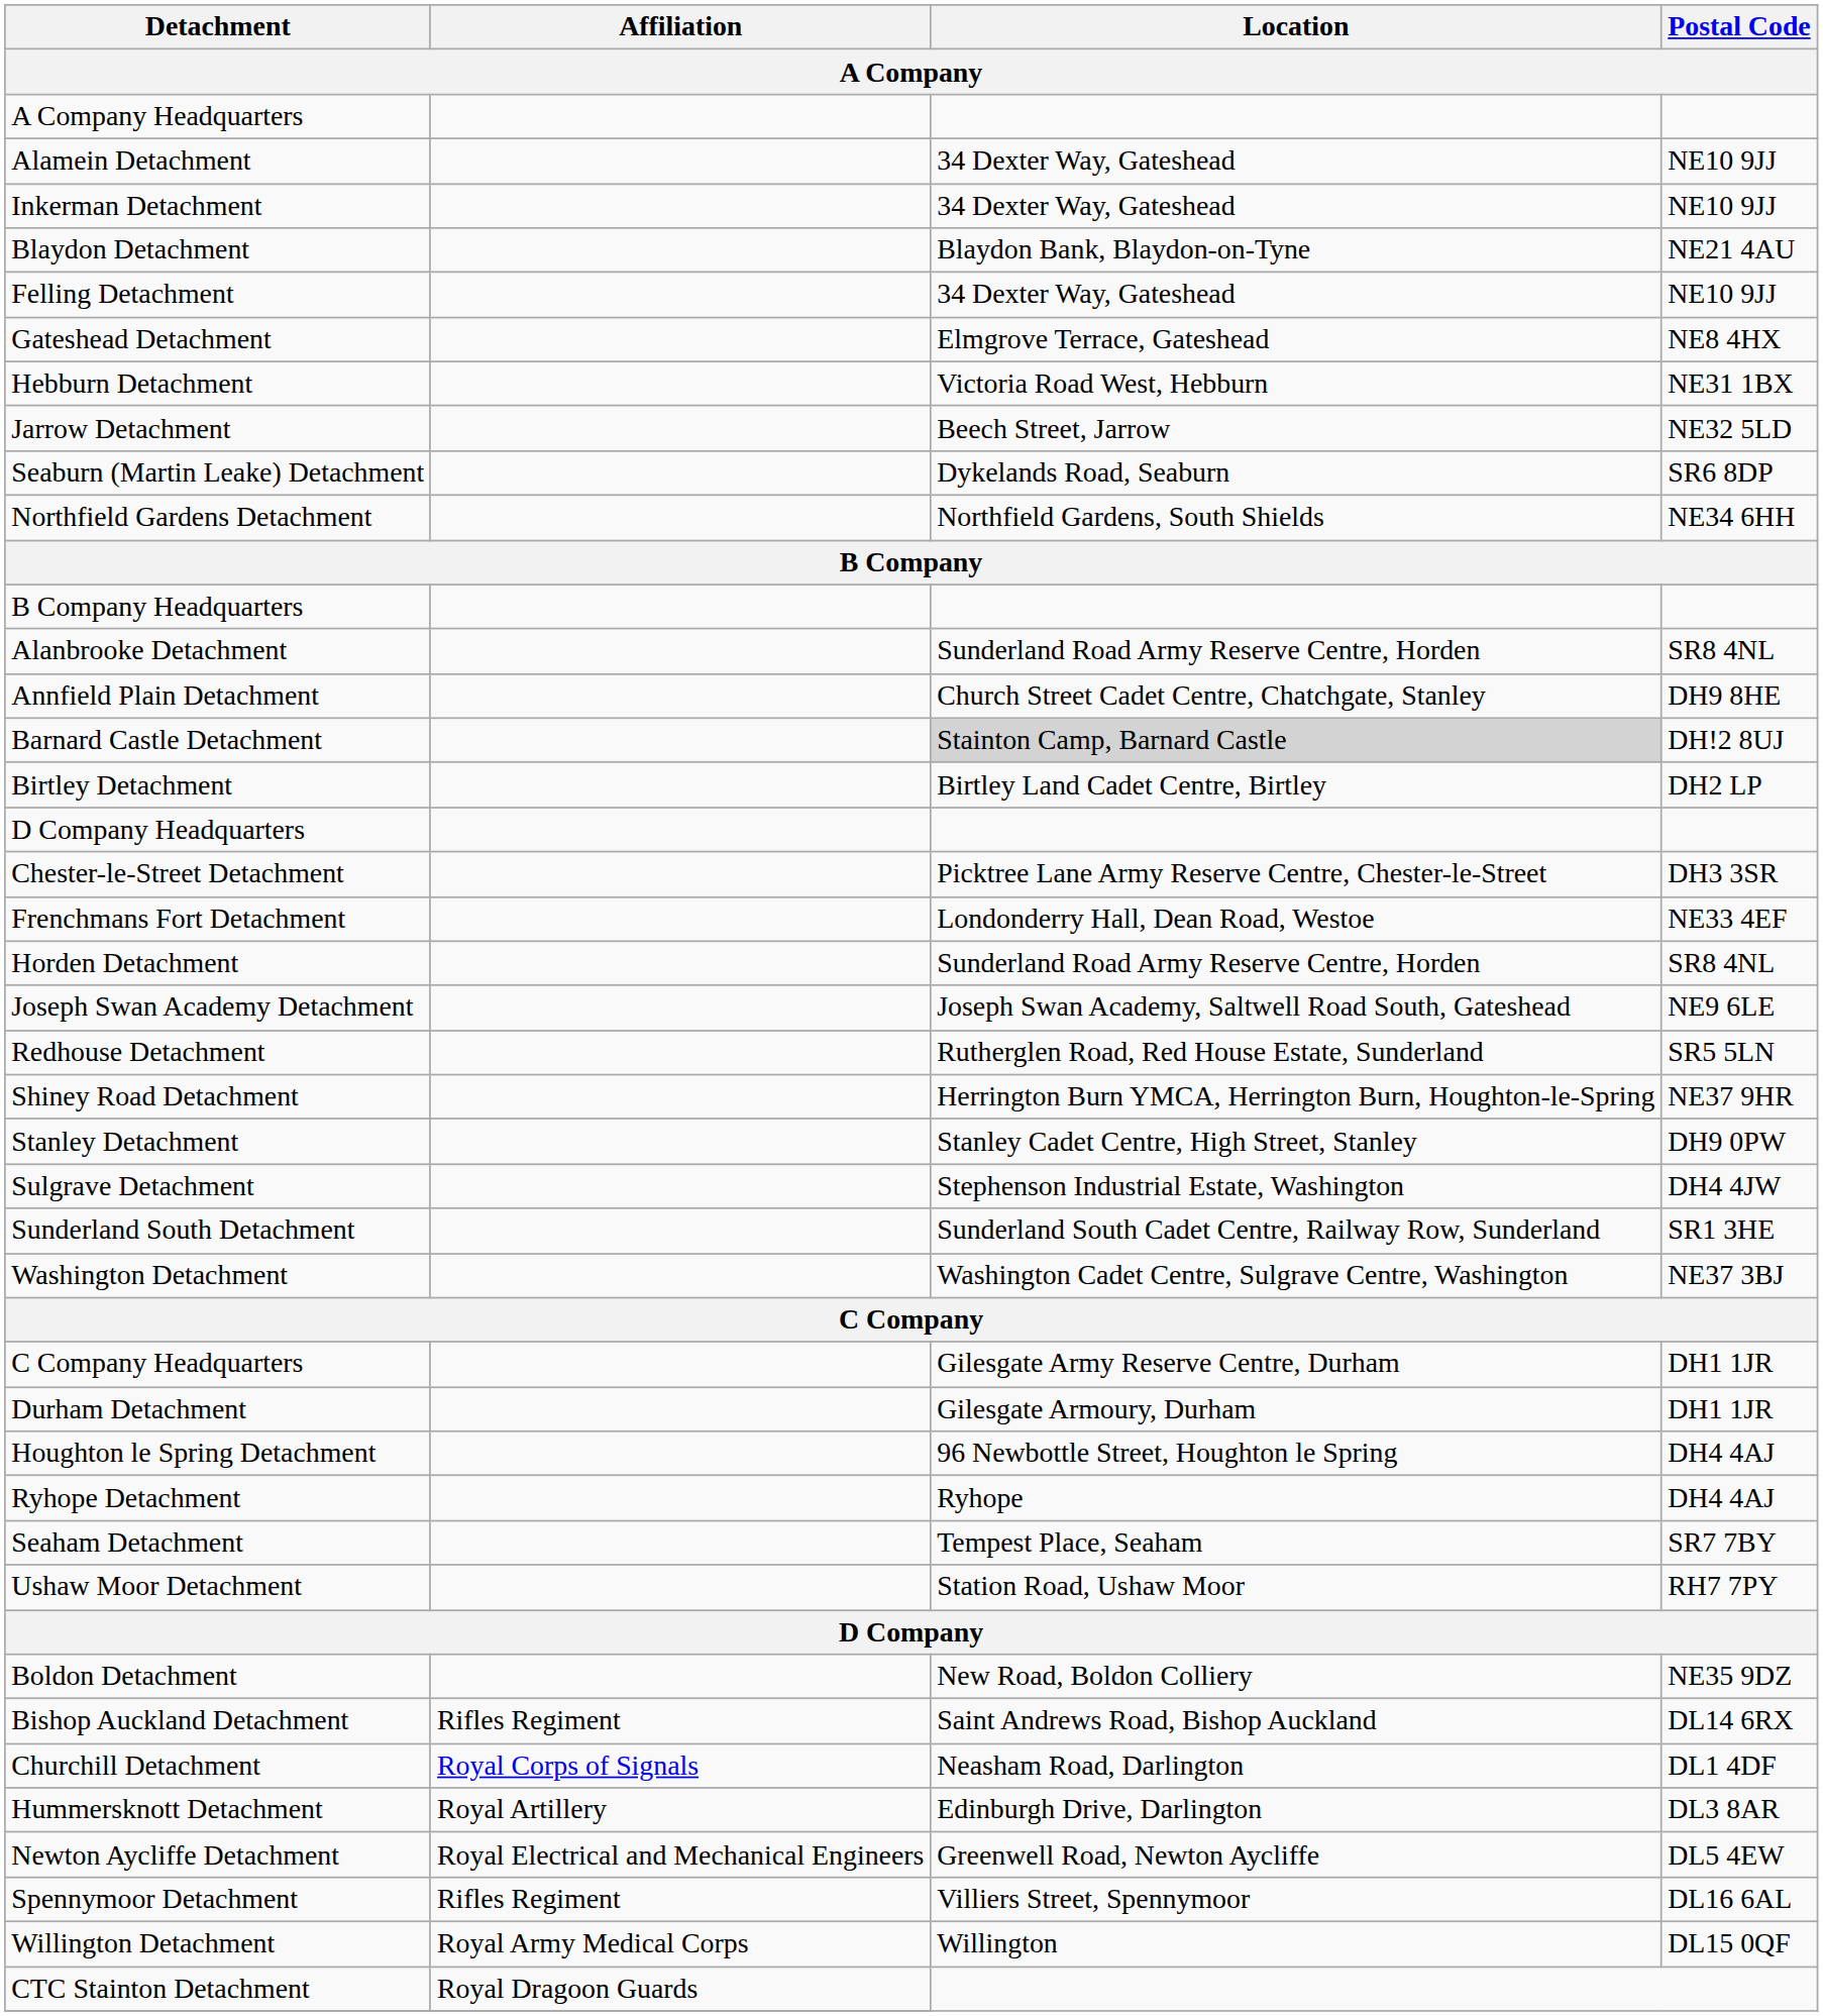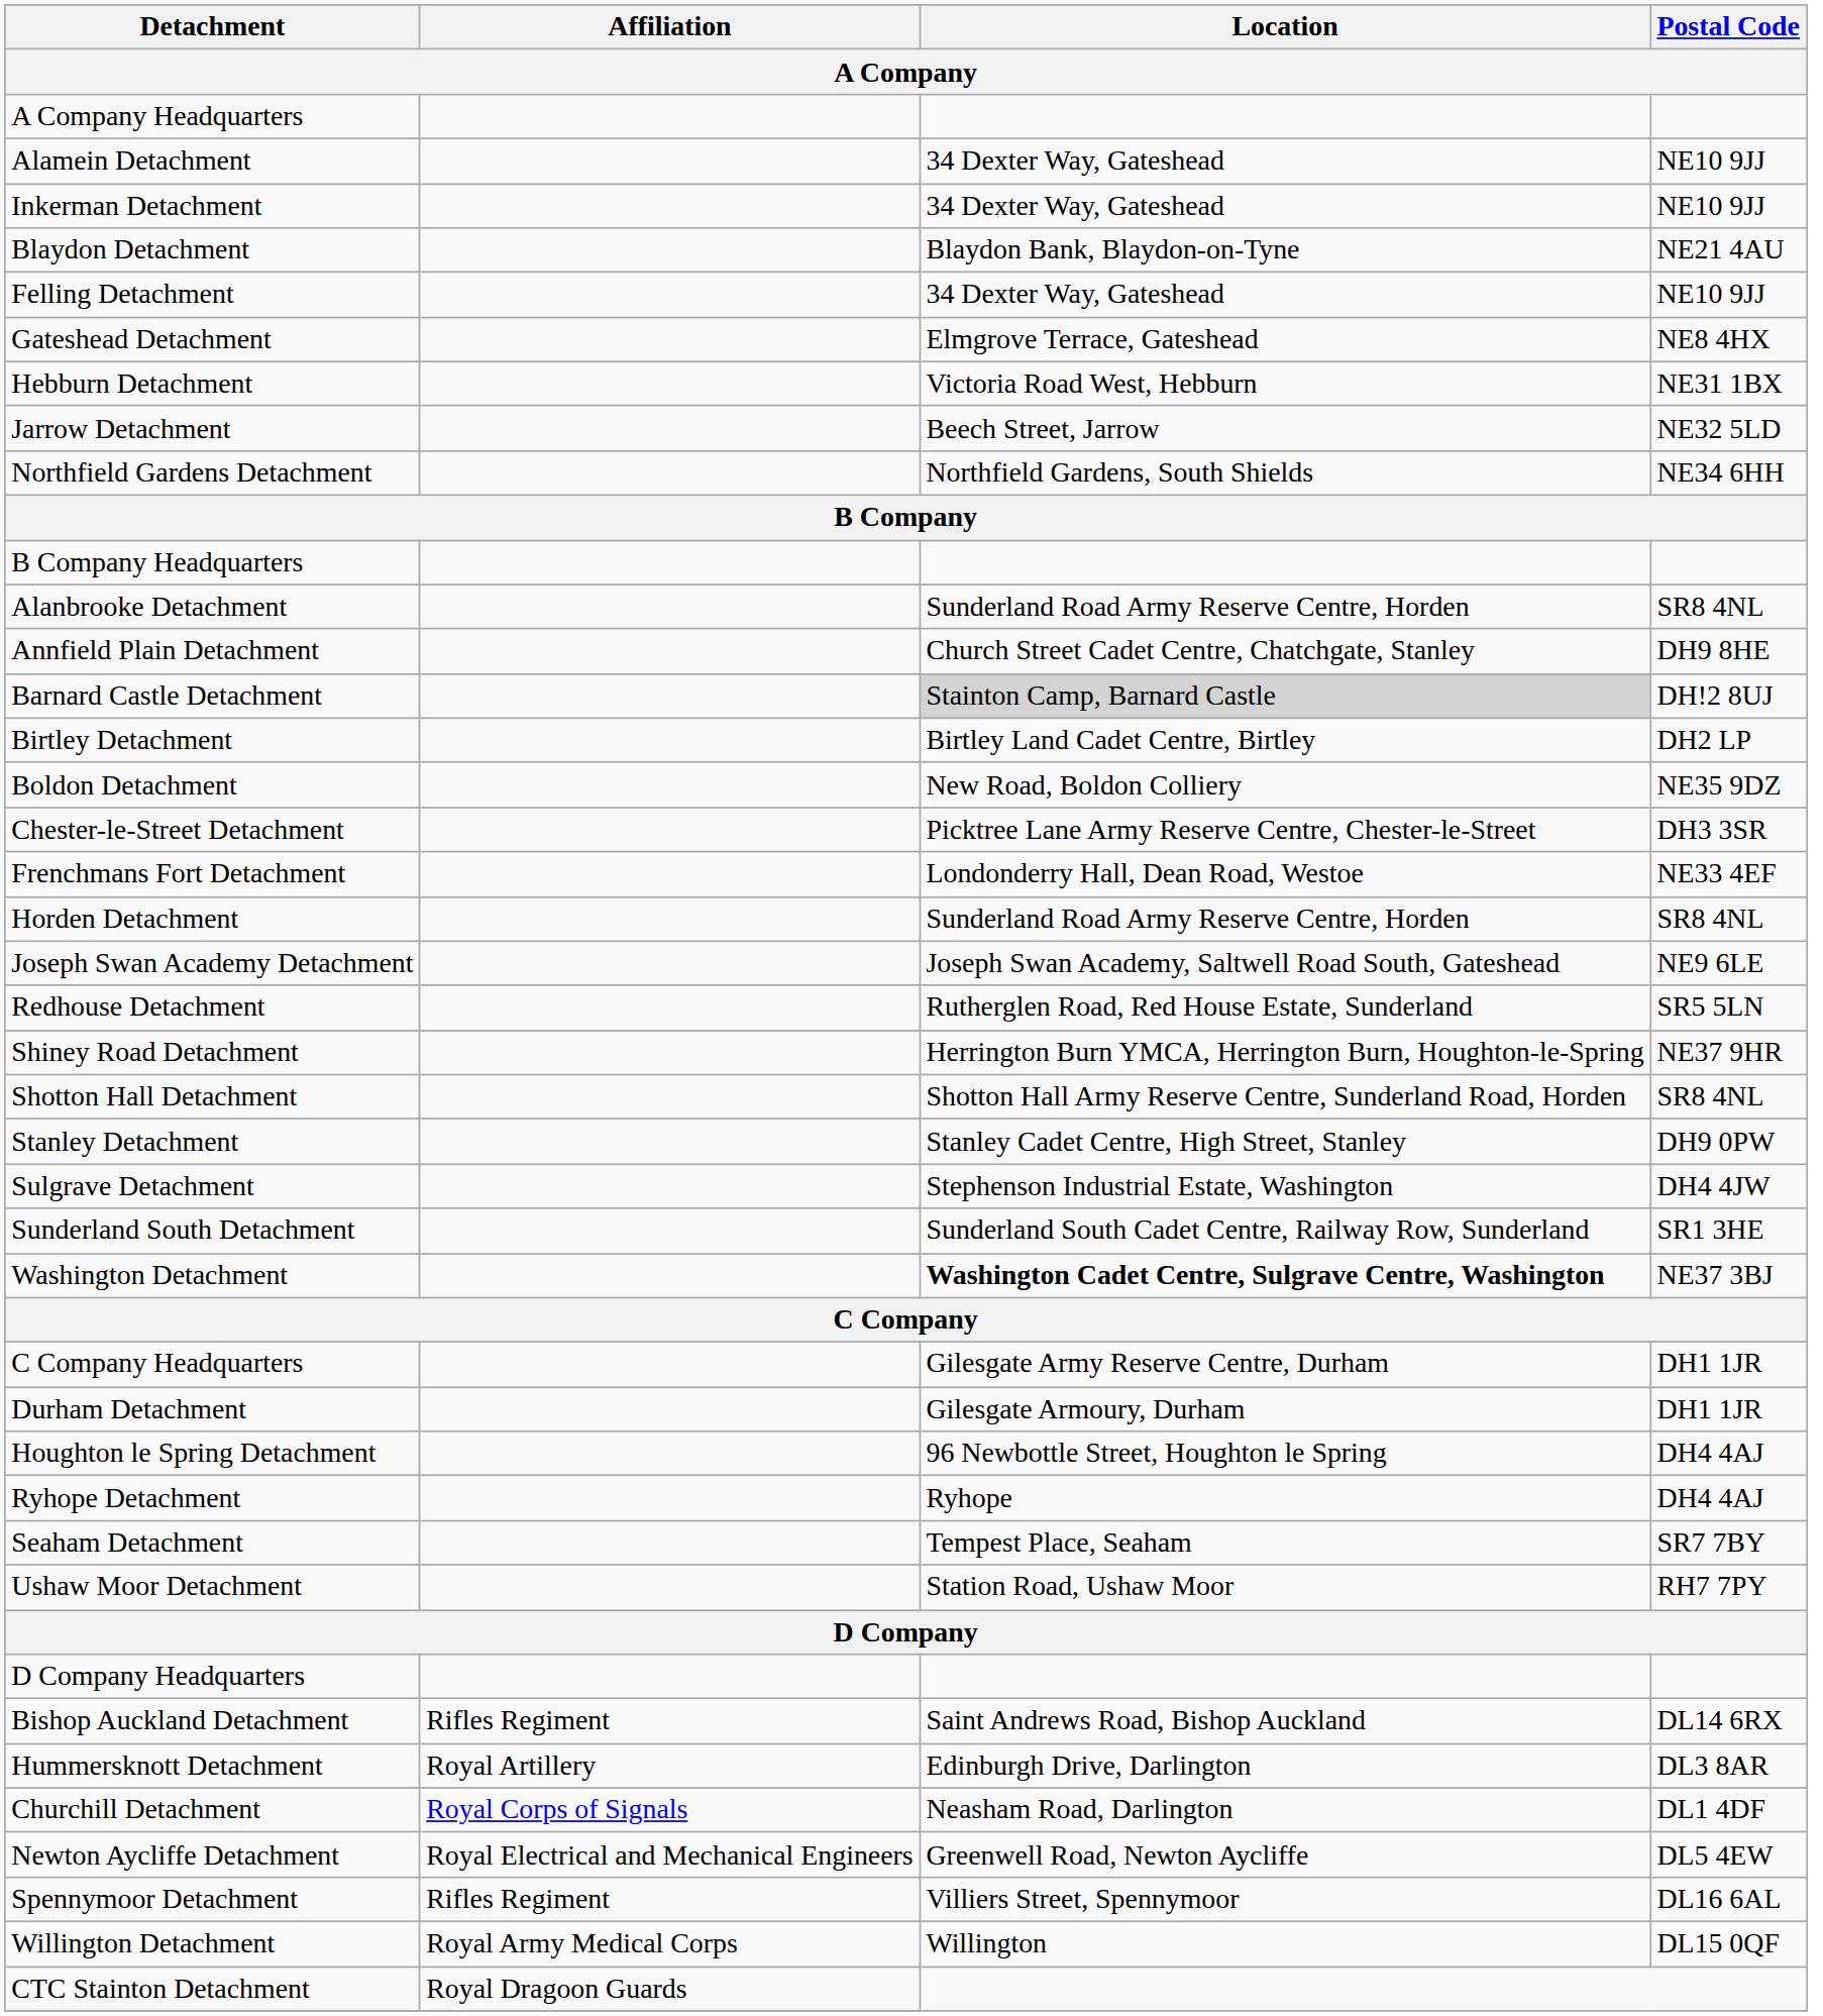 <table class="wikitable sortable">
 <tr>
 <th>Detachment</th>
 <th>Affiliation</th>
 <th>Location</th>
 <th><a href='#'>Postal Code</a></th>
 </tr>
 <tr>
 <th colspan="4">A Company</th>
 </tr>
 <tr>
 <td>A Company Headquarters</td>
 <td></td>
 <td></td>
 <td></td>
 </tr>
 <tr>
 <td>Alamein Detachment</td>
 <td></td>
 <td>34 Dexter Way, Gateshead</td>
 <td>NE10 9JJ</td>
 </tr>
 <tr>
 <td>Inkerman Detachment</td>
 <td></td>
 <td>34 Dexter Way, Gateshead</td>
 <td>NE10 9JJ</td>
 </tr>
 <tr>
 <td>Blaydon Detachment</td>
 <td></td>
 <td>Blaydon Bank, Blaydon-on-Tyne</td>
 <td>NE21 4AU</td>
 </tr>
 <tr>
 <td>Felling Detachment</td>
 <td></td>
 <td>34 Dexter Way, Gateshead</td>
 <td>NE10 9JJ</td>
 </tr>
 <tr>
 <td>Gateshead Detachment</td>
 <td></td>
 <td>Elmgrove Terrace, Gateshead</td>
 <td>NE8 4HX</td>
 </tr>
 <tr>
 <td>Hebburn Detachment</td>
 <td></td>
 <td>Victoria Road West, Hebburn</td>
 <td>NE31 1BX</td>
 </tr>
 <tr>
 <td>Jarrow Detachment</td>
 <td></td>
 <td>Beech Street, Jarrow</td>
 <td>NE32 5LD</td>
 </tr>
 <tr>
-<td>Seaburn (Martin Leake) Detachment</td>
-<td></td>
-<td>Dykelands Road, Seaburn</td>
-<td>SR6 8DP</td>
-</tr>
-<tr>
 <td>Northfield Gardens Detachment</td>
 <td></td>
 <td>Northfield Gardens, South Shields</td>
 <td>NE34 6HH</td>
 </tr>
 <tr>
 <th colspan="4">B Company</th>
 </tr>
 <tr>
 <td>B Company Headquarters</td>
 <td></td>
 <td></td>
 <td></td>
 </tr>
 <tr>
 <td>Alanbrooke Detachment</td>
 <td></td>
 <td>Sunderland Road Army Reserve Centre, Horden</td>
 <td>SR8 4NL</td>
 </tr>
 <tr>
 <td>Annfield Plain Detachment</td>
 <td></td>
 <td>Church Street Cadet Centre, Chatchgate, Stanley</td>
 <td>DH9 8HE</td>
 </tr>
 <tr>
 <td>Barnard Castle Detachment</td>
 <td></td>
 <td style="background: lightgrey;">Stainton Camp, Barnard Castle</td>
 <td>DH!2 8UJ</td>
 </tr>
 <tr>
 <td>Birtley Detachment</td>
 <td></td>
 <td>Birtley Land Cadet Centre, Birtley</td>
 <td>DH2 LP</td>
 </tr>
 <tr>
-<td>D Company Headquarters</td>
+<td>Boldon Detachment</td>
 <td></td>
-<td></td>
-<td></td>
+<td>New Road, Boldon Colliery</td>
+<td>NE35 9DZ</td>
 </tr>
 <tr>
 <td>Chester-le-Street Detachment</td>
 <td></td>
 <td>Picktree Lane Army Reserve Centre, Chester-le-Street</td>
 <td>DH3 3SR</td>
 </tr>
 <tr>
 <td>Frenchmans Fort Detachment</td>
 <td></td>
 <td>Londonderry Hall, Dean Road, Westoe</td>
 <td>NE33 4EF</td>
 </tr>
 <tr>
 <td>Horden Detachment</td>
 <td></td>
 <td>Sunderland Road Army Reserve Centre, Horden</td>
 <td>SR8 4NL</td>
 </tr>
 <tr>
 <td>Joseph Swan Academy Detachment</td>
 <td></td>
 <td>Joseph Swan Academy, Saltwell Road South, Gateshead</td>
 <td>NE9 6LE</td>
 </tr>
 <tr>
 <td>Redhouse Detachment</td>
 <td></td>
 <td>Rutherglen Road, Red House Estate, Sunderland</td>
 <td>SR5 5LN</td>
 </tr>
 <tr>
 <td>Shiney Road Detachment</td>
 <td></td>
 <td>Herrington Burn YMCA, Herrington Burn, Houghton-le-Spring</td>
 <td>NE37 9HR</td>
 </tr>
 <tr>
+<td>Shotton Hall Detachment</td>
+<td></td>
+<td>Shotton Hall Army Reserve Centre, Sunderland Road, Horden</td>
+<td>SR8 4NL</td>
+</tr>
+<tr>
 <td>Stanley Detachment</td>
 <td></td>
 <td>Stanley Cadet Centre, High Street, Stanley</td>
 <td>DH9 0PW</td>
 </tr>
 <tr>
 <td>Sulgrave Detachment</td>
 <td></td>
 <td>Stephenson Industrial Estate, Washington</td>
 <td>DH4 4JW</td>
 </tr>
 <tr>
 <td>Sunderland South Detachment</td>
 <td></td>
 <td>Sunderland South Cadet Centre, Railway Row, Sunderland</td>
 <td>SR1 3HE</td>
 </tr>
 <tr>
 <td>Washington Detachment</td>
 <td></td>
-<td>Washington Cadet Centre, Sulgrave Centre, Washington</td>
+<td><strong>Washington Cadet Centre, Sulgrave Centre, Washington</strong></td>
 <td>NE37 3BJ</td>
 </tr>
 <tr>
 <th colspan="4">C Company</th>
 </tr>
 <tr>
 <td>C Company Headquarters</td>
 <td></td>
 <td>Gilesgate Army Reserve Centre, Durham</td>
 <td>DH1 1JR</td>
 </tr>
 <tr>
 <td>Durham Detachment</td>
 <td></td>
 <td>Gilesgate Armoury, Durham</td>
 <td>DH1 1JR</td>
 </tr>
 <tr>
 <td>Houghton le Spring Detachment</td>
 <td></td>
 <td>96 Newbottle Street, Houghton le Spring</td>
 <td>DH4 4AJ</td>
 </tr>
 <tr>
 <td>Ryhope Detachment</td>
 <td></td>
 <td>Ryhope</td>
 <td>DH4 4AJ</td>
 </tr>
 <tr>
 <td>Seaham Detachment</td>
 <td></td>
 <td>Tempest Place, Seaham</td>
 <td>SR7 7BY</td>
 </tr>
 <tr>
 <td>Ushaw Moor Detachment</td>
 <td></td>
 <td>Station Road, Ushaw Moor</td>
 <td>RH7 7PY</td>
 </tr>
 <tr>
 <th colspan="4">D Company</th>
 </tr>
 <tr>
-<td>Boldon Detachment</td>
+<td>D Company Headquarters</td>
 <td></td>
-<td>New Road, Boldon Colliery</td>
-<td>NE35 9DZ</td>
+<td></td>
+<td></td>
 </tr>
 <tr>
 <td>Bishop Auckland Detachment</td>
 <td>Rifles Regiment</td>
 <td>Saint Andrews Road, Bishop Auckland</td>
 <td>DL14 6RX</td>
 </tr>
 <tr>
+<td>Hummersknott Detachment</td>
+<td>Royal Artillery</td>
+<td>Edinburgh Drive, Darlington</td>
+<td>DL3 8AR</td>
+</tr>
+<tr>
 <td>Churchill Detachment</td>
 <td><a href='#'>Royal Corps of Signals</a></td>
 <td>Neasham Road, Darlington</td>
 <td>DL1 4DF</td>
-</tr>
-<tr>
-<td>Hummersknott Detachment</td>
-<td>Royal Artillery</td>
-<td>Edinburgh Drive, Darlington</td>
-<td>DL3 8AR</td>
 </tr>
 <tr>
 <td>Newton Aycliffe Detachment</td>
 <td>Royal Electrical and Mechanical Engineers</td>
 <td>Greenwell Road, Newton Aycliffe</td>
 <td>DL5 4EW</td>
 </tr>
 <tr>
 <td>Spennymoor Detachment</td>
 <td>Rifles Regiment</td>
 <td>Villiers Street, Spennymoor</td>
 <td>DL16 6AL</td>
 </tr>
 <tr>
 <td>Willington Detachment</td>
 <td>Royal Army Medical Corps</td>
 <td>Willington</td>
 <td>DL15 0QF</td>
 </tr>
 <tr>
 <td>CTC Stainton Detachment</td>
 <td>Royal Dragoon Guards</td>
 </tr>
 <tr>
 </tr>
 </table>
